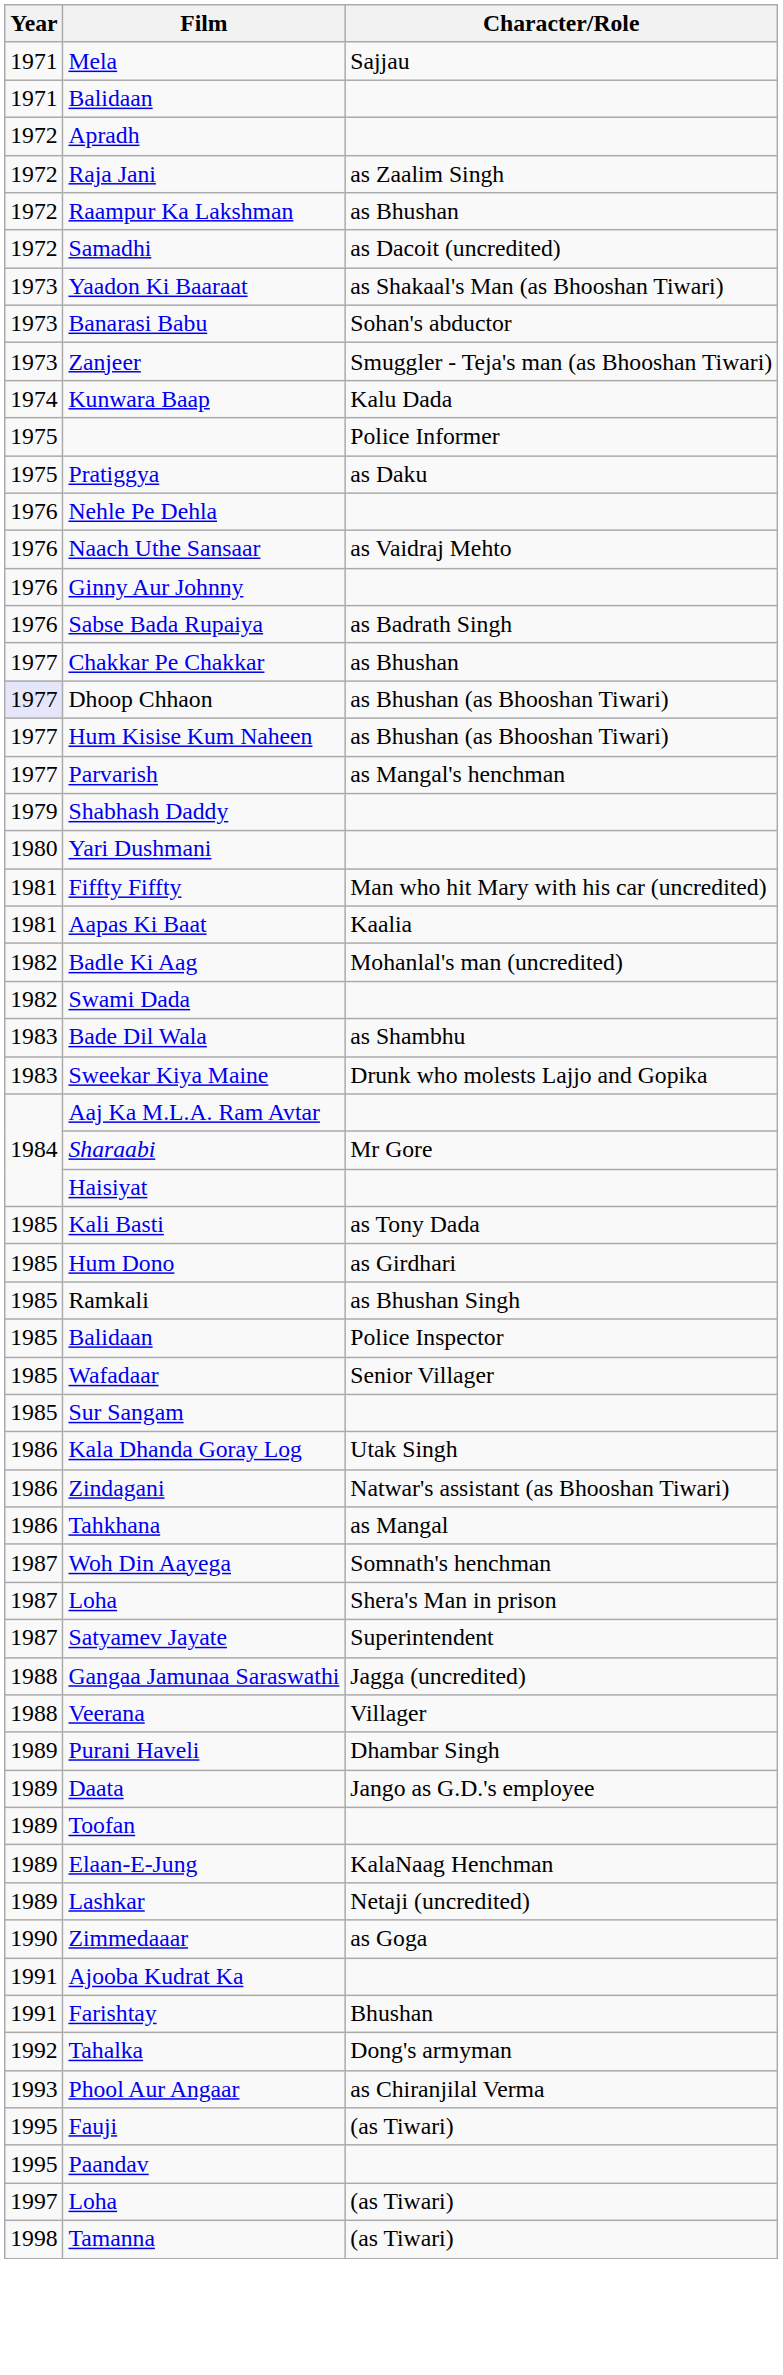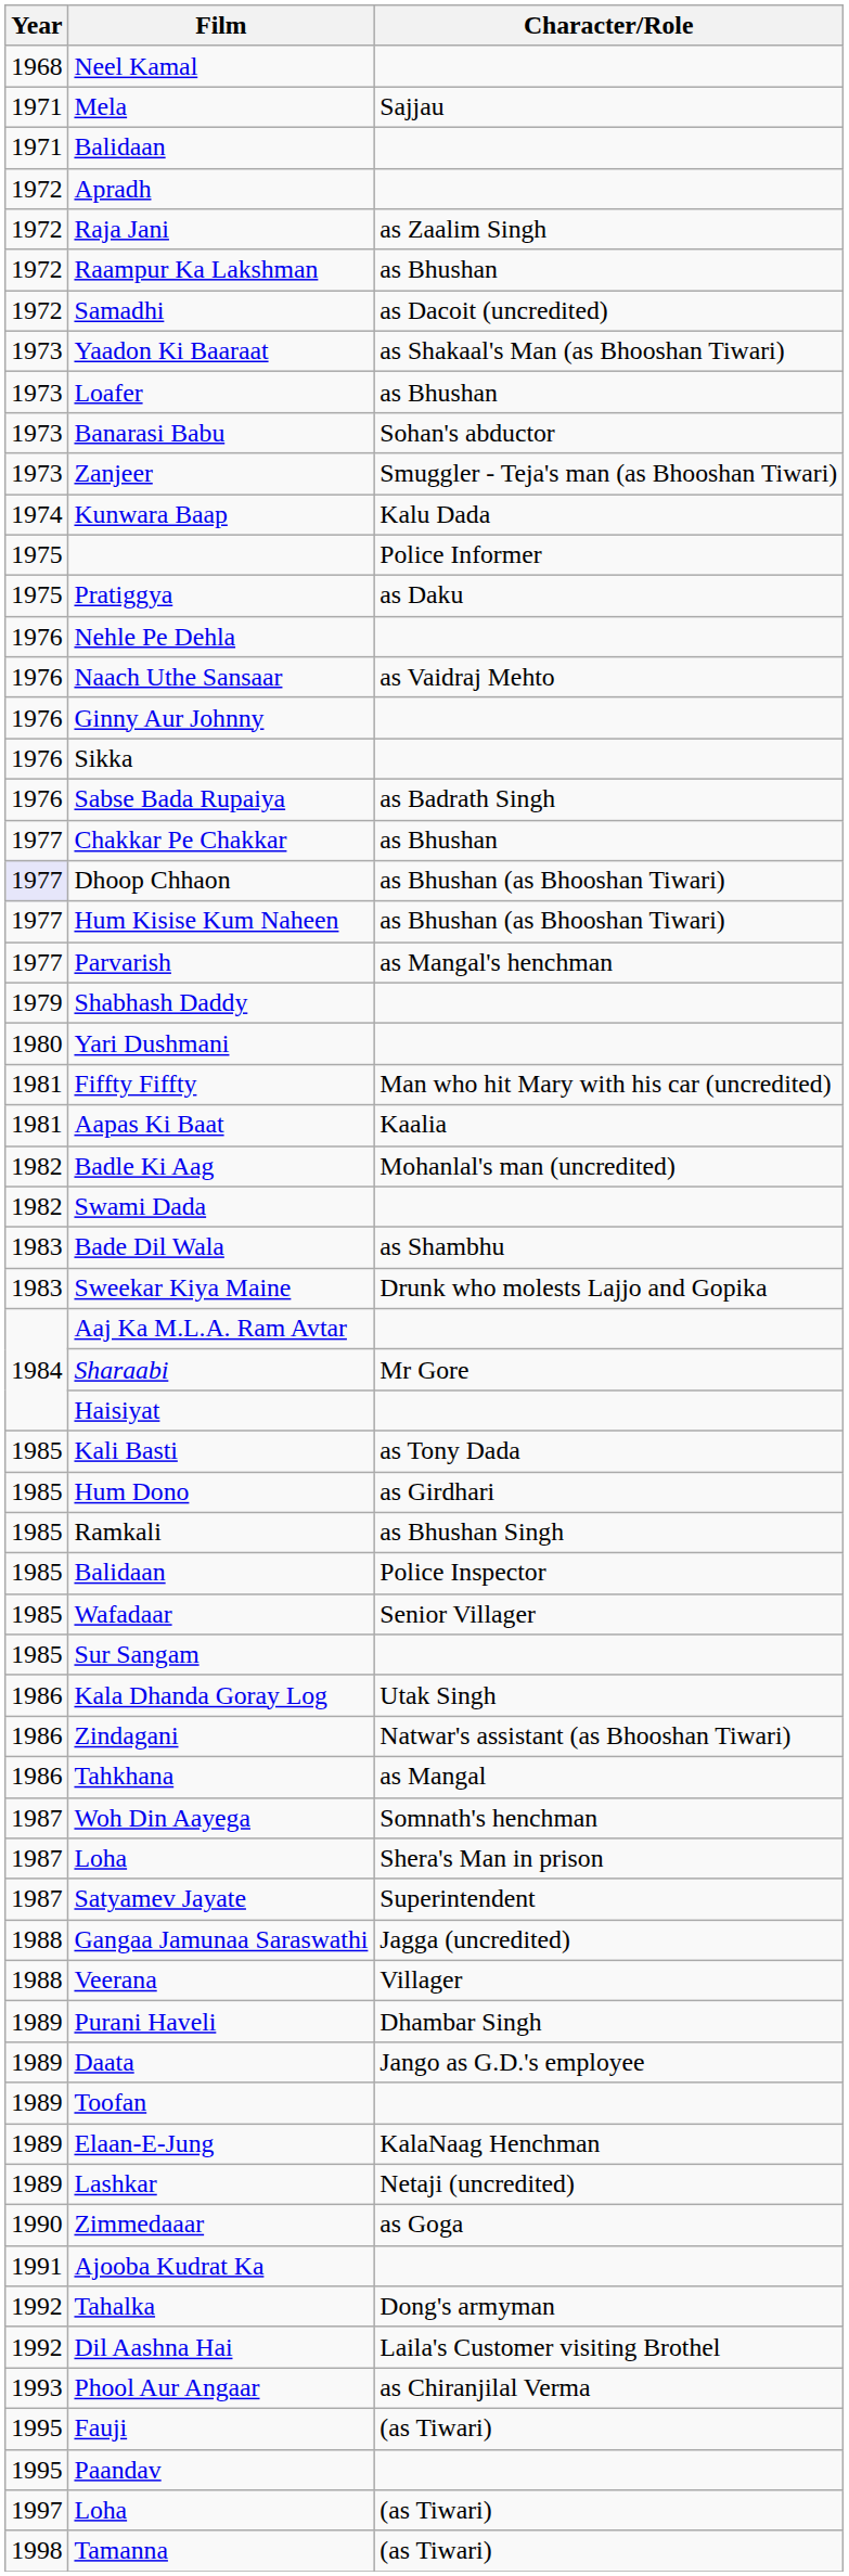 <table class="wikitable sortable">
 <tr>
 <th>Year</th>
 <th>Film</th>
 <th>Character/Role</th>
+</tr>
+<tr>
+<td>1968</td>
+<td><a href='#'>Neel Kamal</a></td>
+<td></td>
 </tr>
 <tr>
 <td>1971</td>
 <td><a href='#'>Mela</a></td>
 <td>Sajjau</td>
 </tr>
 <tr>
 <td>1971</td>
 <td><a href='#'>Balidaan</a></td>
 <td></td>
 </tr>
 <tr>
 <td>1972</td>
 <td><a href='#'>Apradh</a></td>
 <td></td>
 </tr>
 <tr>
 <td>1972</td>
 <td><a href='#'>Raja Jani</a></td>
 <td>as Zaalim Singh</td>
 </tr>
 <tr>
 <td>1972</td>
 <td><a href='#'>Raampur Ka Lakshman</a></td>
 <td>as Bhushan</td>
 </tr>
 <tr>
 <td>1972</td>
 <td><a href='#'>Samadhi</a></td>
 <td>as Dacoit (uncredited)</td>
 </tr>
 <tr>
 <td>1973</td>
 <td><a href='#'>Yaadon Ki Baaraat</a></td>
 <td>as Shakaal's Man (as Bhooshan Tiwari)</td>
+</tr>
+<tr>
+<td>1973</td>
+<td><a href='#'>Loafer</a></td>
+<td>as Bhushan</td>
 </tr>
 <tr>
 <td>1973</td>
 <td><a href='#'>Banarasi Babu</a></td>
 <td>Sohan's abductor</td>
 </tr>
 <tr>
 <td>1973</td>
 <td><a href='#'>Zanjeer</a></td>
 <td>Smuggler - Teja's man (as Bhooshan Tiwari)</td>
 </tr>
 <tr>
 <td>1974</td>
 <td><a href='#'>Kunwara Baap</a></td>
 <td>Kalu Dada</td>
 </tr>
 <tr>
 <td>1975</td>
 <td></td>
 <td>Police Informer</td>
 </tr>
 <tr>
 <td>1975</td>
 <td><a href='#'>Pratiggya</a></td>
 <td>as Daku</td>
 </tr>
 <tr>
 <td>1976</td>
 <td><a href='#'>Nehle Pe Dehla</a></td>
 <td></td>
 </tr>
 <tr>
 <td>1976</td>
 <td><a href='#'>Naach Uthe Sansaar</a></td>
 <td>as Vaidraj Mehto</td>
 </tr>
 <tr>
 <td>1976</td>
 <td><a href='#'>Ginny Aur Johnny</a></td>
+<td></td>
+</tr>
+<tr>
+<td>1976</td>
+<td>Sikka</td>
 <td></td>
 </tr>
 <tr>
 <td>1976</td>
 <td><a href='#'>Sabse Bada Rupaiya</a></td>
 <td>as Badrath Singh</td>
 </tr>
 <tr>
 <td>1977</td>
 <td><a href='#'>Chakkar Pe Chakkar</a></td>
 <td>as Bhushan</td>
 </tr>
 <tr>
 <td style="background: lavender;">1977</td>
 <td>Dhoop Chhaon</td>
 <td>as Bhushan (as Bhooshan Tiwari)</td>
 </tr>
 <tr>
 <td>1977</td>
 <td><a href='#'>Hum Kisise Kum Naheen</a></td>
 <td>as Bhushan (as Bhooshan Tiwari)</td>
 </tr>
 <tr>
 <td>1977</td>
 <td><a href='#'>Parvarish</a></td>
 <td>as Mangal's henchman</td>
 </tr>
 <tr>
 <td>1979</td>
 <td><a href='#'>Shabhash Daddy</a></td>
 <td></td>
 </tr>
 <tr>
 <td>1980</td>
 <td><a href='#'>Yari Dushmani</a></td>
 <td></td>
 </tr>
 <tr>
 <td>1981</td>
 <td><a href='#'>Fiffty Fiffty</a></td>
 <td>Man who hit Mary with his car (uncredited)</td>
 </tr>
 <tr>
 <td>1981</td>
 <td><a href='#'>Aapas Ki Baat</a></td>
 <td>Kaalia</td>
 </tr>
 <tr>
 <td>1982</td>
 <td><a href='#'>Badle Ki Aag</a></td>
 <td>Mohanlal's man (uncredited)</td>
 </tr>
 <tr>
 <td>1982</td>
 <td><a href='#'>Swami Dada</a></td>
 <td></td>
 </tr>
 <tr>
 <td>1983</td>
 <td><a href='#'>Bade Dil Wala</a></td>
 <td>as Shambhu</td>
 </tr>
 <tr>
 <td>1983</td>
 <td><a href='#'>Sweekar Kiya Maine</a></td>
 <td>Drunk who molests Lajjo and Gopika</td>
 </tr>
 <tr>
 <td Rowspan="3">1984</td>
 <td><a href='#'>Aaj Ka M.L.A. Ram Avtar</a></td>
 <td></td>
 </tr>
 <tr>
 <td><em><a href='#'>Sharaabi</a></em></td>
 <td>Mr Gore</td>
 </tr>
 <tr>
 <td><a href='#'>Haisiyat</a></td>
 <td></td>
 </tr>
 <tr>
 <td>1985</td>
 <td><a href='#'>Kali Basti</a></td>
 <td>as Tony Dada</td>
 </tr>
 <tr>
 <td>1985</td>
 <td><a href='#'>Hum Dono</a></td>
 <td>as Girdhari</td>
 </tr>
 <tr>
 <td>1985</td>
 <td>Ramkali</td>
 <td>as Bhushan Singh</td>
 </tr>
 <tr>
 <td>1985</td>
 <td><a href='#'>Balidaan</a></td>
 <td>Police Inspector</td>
 </tr>
 <tr>
 <td>1985</td>
 <td><a href='#'>Wafadaar</a></td>
 <td>Senior Villager</td>
 </tr>
 <tr>
 <td>1985</td>
 <td><a href='#'>Sur Sangam</a></td>
 <td></td>
 </tr>
 <tr>
 <td>1986</td>
 <td><a href='#'>Kala Dhanda Goray Log</a></td>
 <td>Utak Singh</td>
 </tr>
 <tr>
 <td>1986</td>
 <td><a href='#'>Zindagani</a></td>
 <td>Natwar's assistant (as Bhooshan Tiwari)</td>
 </tr>
 <tr>
 <td>1986</td>
 <td><a href='#'>Tahkhana</a></td>
 <td>as Mangal</td>
 </tr>
 <tr>
 <td>1987</td>
 <td><a href='#'>Woh Din Aayega</a></td>
 <td>Somnath's henchman</td>
 </tr>
 <tr>
 <td>1987</td>
 <td><a href='#'>Loha</a></td>
 <td>Shera's Man in prison</td>
 </tr>
 <tr>
 <td>1987</td>
 <td><a href='#'>Satyamev Jayate</a></td>
 <td>Superintendent</td>
 </tr>
 <tr>
 <td>1988</td>
 <td><a href='#'>Gangaa Jamunaa Saraswathi</a></td>
 <td>Jagga (uncredited)</td>
 </tr>
 <tr>
 <td>1988</td>
 <td><a href='#'>Veerana</a></td>
 <td>Villager</td>
 </tr>
 <tr>
 <td>1989</td>
 <td><a href='#'>Purani Haveli</a></td>
 <td>Dhambar Singh</td>
 </tr>
 <tr>
 <td>1989</td>
 <td><a href='#'>Daata</a></td>
 <td>Jango as G.D.'s employee</td>
 </tr>
 <tr>
 <td>1989</td>
 <td><a href='#'>Toofan</a></td>
 <td></td>
 </tr>
 <tr>
 <td>1989</td>
 <td><a href='#'>Elaan-E-Jung</a></td>
 <td>KalaNaag Henchman</td>
 </tr>
 <tr>
 <td>1989</td>
 <td><a href='#'>Lashkar</a></td>
 <td>Netaji (uncredited)</td>
 </tr>
 <tr>
 <td>1990</td>
 <td><a href='#'>Zimmedaaar</a></td>
 <td>as Goga</td>
 </tr>
 <tr>
 <td>1991</td>
 <td><a href='#'>Ajooba Kudrat Ka</a></td>
 <td></td>
 </tr>
 <tr>
-<td>1991</td>
-<td><a href='#'>Farishtay</a></td>
-<td>Bhushan</td>
+<td>1992</td>
+<td><a href='#'>Tahalka</a></td>
+<td>Dong's armyman</td>
 </tr>
 <tr>
 <td>1992</td>
-<td><a href='#'>Tahalka</a></td>
-<td>Dong's armyman</td>
+<td><a href='#'>Dil Aashna Hai</a></td>
+<td>Laila's Customer visiting Brothel</td>
 </tr>
 <tr>
 <td>1993</td>
 <td><a href='#'>Phool Aur Angaar</a></td>
 <td>as Chiranjilal Verma</td>
 </tr>
 <tr>
 <td>1995</td>
 <td><a href='#'>Fauji</a></td>
 <td>(as Tiwari)</td>
 </tr>
 <tr>
 <td>1995</td>
 <td><a href='#'>Paandav</a></td>
 <td></td>
 </tr>
 <tr>
 <td>1997</td>
 <td><a href='#'>Loha</a></td>
 <td>(as Tiwari)</td>
 </tr>
 <tr>
 <td>1998</td>
 <td><a href='#'>Tamanna</a></td>
 <td>(as Tiwari)</td>
 </tr>
 <tr>
 </tr>
 </table>
